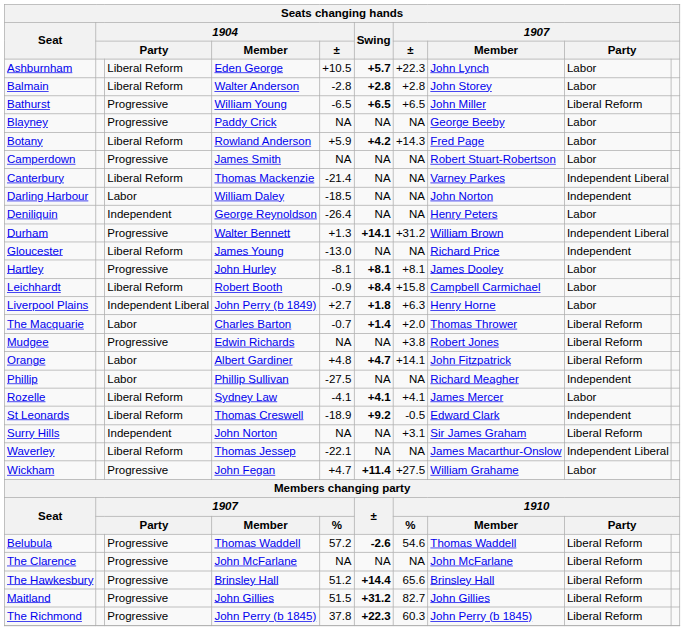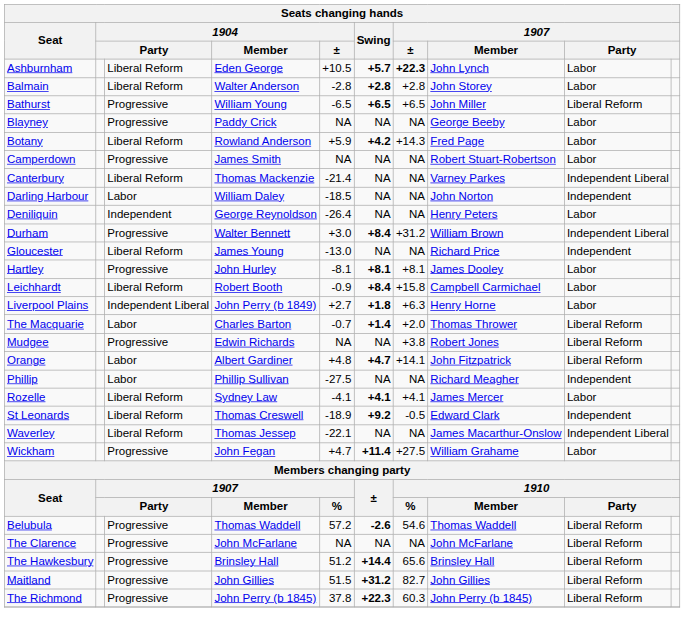 <table class="wikitable">
 <tr>
 <th colspan="10">Seats changing hands</th>
 </tr>
 <tr>
 <th rowspan="2">Seat</th>
 <th colspan="4"><em>1904</em></th>
 <th rowspan="2">Swing</th>
 <th colspan="4"><em>1907</em></th>
 </tr>
 <tr>
 <th colspan="2">Party</th>
 <th>Member</th>
 <th>±</th>
 <th>±</th>
 <th>Member</th>
 <th colspan="2">Party</th>
 </tr>
 <tr>
 <td><a href='#'>Ashburnham</a></td>
 <td> </td>
 <td>Liberal Reform</td>
 <td><a href='#'>Eden George</a></td>
 <td style="text-align:right;">+10.5</td>
 <td style="text-align:right;"><strong>+5.7</strong></td>
-<td style="text-align:right;">+22.3</td>
+<td style="text-align:right;"><strong>+22.3</strong></td>
 <td><a href='#'>John Lynch</a></td>
 <td>Labor</td>
 <td> </td>
 </tr>
 <tr>
 <td><a href='#'>Balmain</a></td>
 <td> </td>
 <td>Liberal Reform</td>
 <td><a href='#'>Walter Anderson</a></td>
 <td style="text-align:right;">-2.8</td>
 <td style="text-align:right;"><strong>+2.8</strong></td>
 <td style="text-align:right;">+2.8</td>
 <td><a href='#'>John Storey</a></td>
 <td>Labor</td>
 <td> </td>
 </tr>
 <tr>
 <td><a href='#'>Bathurst</a></td>
 <td> </td>
 <td>Progressive</td>
 <td><a href='#'>William Young</a></td>
 <td style="text-align:right;">-6.5</td>
 <td style="text-align:right;"><strong>+6.5</strong></td>
 <td style="text-align:right;">+6.5</td>
 <td><a href='#'>John Miller</a></td>
 <td>Liberal Reform</td>
 <td> </td>
 </tr>
 <tr>
 <td><a href='#'>Blayney</a></td>
 <td> </td>
 <td>Progressive</td>
 <td><a href='#'>Paddy Crick</a></td>
 <td style="text-align:right;">NA</td>
 <td style="text-align:right;">NA</td>
 <td style="text-align:right;">NA</td>
 <td><a href='#'>George Beeby</a></td>
 <td>Labor</td>
 <td> </td>
 </tr>
 <tr>
 <td><a href='#'>Botany</a></td>
 <td> </td>
 <td>Liberal Reform</td>
 <td><a href='#'>Rowland Anderson</a></td>
 <td style="text-align:right;">+5.9</td>
 <td style="text-align:right;"><strong>+4.2</strong></td>
 <td style="text-align:right;">+14.3</td>
 <td><a href='#'>Fred Page</a></td>
 <td>Labor</td>
 <td> </td>
 </tr>
 <tr>
 <td><a href='#'>Camperdown</a></td>
 <td> </td>
 <td>Progressive</td>
 <td><a href='#'>James Smith</a></td>
 <td style="text-align:right;">NA</td>
 <td style="text-align:right;">NA</td>
 <td style="text-align:right;">NA</td>
 <td><a href='#'>Robert Stuart-Robertson</a></td>
 <td>Labor</td>
 <td> </td>
 </tr>
 <tr>
 <td><a href='#'>Canterbury</a></td>
 <td> </td>
 <td>Liberal Reform</td>
 <td><a href='#'>Thomas Mackenzie</a></td>
 <td style="text-align:right;">-21.4</td>
 <td style="text-align:right;">NA</td>
 <td style="text-align:right;">NA</td>
 <td><a href='#'>Varney Parkes</a></td>
 <td>Independent Liberal</td>
 <td> </td>
 </tr>
 <tr>
 <td><a href='#'>Darling Harbour</a></td>
 <td> </td>
 <td>Labor</td>
 <td><a href='#'>William Daley</a></td>
 <td style="text-align:right;">-18.5</td>
 <td style="text-align:right;">NA</td>
 <td style="text-align:right;">NA</td>
 <td><a href='#'>John Norton</a></td>
 <td>Independent</td>
 <td> </td>
 </tr>
 <tr>
 <td><a href='#'>Deniliquin</a></td>
 <td> </td>
 <td>Independent</td>
 <td><a href='#'>George Reynoldson</a></td>
 <td style="text-align:right;">-26.4</td>
 <td style="text-align:right;">NA</td>
 <td style="text-align:right;">NA</td>
 <td><a href='#'>Henry Peters</a></td>
 <td>Labor</td>
 <td> </td>
 </tr>
 <tr>
 <td><a href='#'>Durham</a></td>
 <td> </td>
 <td>Progressive</td>
 <td><a href='#'>Walter Bennett</a></td>
-<td style="text-align:right;">+1.3</td>
-<td style="text-align:right;"><strong>+14.1</strong></td>
+<td style="text-align:right;">+3.0</td>
+<td style="text-align:right;"><strong>+8.4</strong></td>
 <td style="text-align:right;">+31.2</td>
 <td><a href='#'>William Brown</a></td>
 <td>Independent Liberal</td>
 <td> </td>
 </tr>
 <tr>
 <td><a href='#'>Gloucester</a></td>
 <td> </td>
 <td>Liberal Reform</td>
 <td><a href='#'>James Young</a></td>
 <td style="text-align:right;">-13.0</td>
 <td style="text-align:right;">NA</td>
 <td style="text-align:right;">NA</td>
 <td><a href='#'>Richard Price</a></td>
 <td>Independent</td>
 <td> </td>
 </tr>
 <tr>
 <td><a href='#'>Hartley</a></td>
 <td> </td>
 <td>Progressive</td>
 <td><a href='#'>John Hurley</a></td>
 <td style="text-align:right;">-8.1</td>
 <td style="text-align:right;"><strong>+8.1</strong></td>
 <td style="text-align:right;">+8.1</td>
 <td><a href='#'>James Dooley</a></td>
 <td>Labor</td>
 <td> </td>
 </tr>
 <tr>
 <td><a href='#'>Leichhardt</a></td>
 <td> </td>
 <td>Liberal Reform</td>
 <td><a href='#'>Robert Booth</a></td>
 <td style="text-align:right;">-0.9</td>
 <td style="text-align:right;"><strong>+8.4</strong></td>
 <td style="text-align:right;">+15.8</td>
 <td><a href='#'>Campbell Carmichael</a></td>
 <td>Labor</td>
 <td> </td>
 </tr>
 <tr>
 <td><a href='#'>Liverpool Plains</a></td>
 <td> </td>
 <td>Independent Liberal</td>
 <td><a href='#'>John Perry (b 1849)</a></td>
 <td style="text-align:right;">+2.7</td>
 <td style="text-align:right;"><strong>+1.8</strong></td>
 <td style="text-align:right;">+6.3</td>
 <td><a href='#'>Henry Horne</a></td>
 <td>Labor</td>
 <td> </td>
 </tr>
 <tr>
 <td><a href='#'>The Macquarie</a></td>
 <td> </td>
 <td>Labor</td>
 <td><a href='#'>Charles Barton</a></td>
 <td style="text-align:right;">-0.7</td>
 <td style="text-align:right;"><strong>+1.4</strong></td>
 <td style="text-align:right;">+2.0</td>
 <td><a href='#'>Thomas Thrower</a></td>
 <td>Liberal Reform</td>
 <td> </td>
 </tr>
 <tr>
 <td><a href='#'>Mudgee</a></td>
 <td> </td>
 <td>Progressive</td>
 <td><a href='#'>Edwin Richards</a></td>
 <td style="text-align:right;">NA</td>
 <td style="text-align:right;">NA</td>
 <td style="text-align:right;">+3.8</td>
 <td><a href='#'>Robert Jones</a></td>
 <td>Liberal Reform</td>
 <td> </td>
 </tr>
 <tr>
 <td><a href='#'>Orange</a></td>
 <td> </td>
 <td>Labor</td>
 <td><a href='#'>Albert Gardiner</a></td>
 <td style="text-align:right;">+4.8</td>
 <td style="text-align:right;"><strong>+4.7</strong></td>
 <td style="text-align:right;">+14.1</td>
 <td><a href='#'>John Fitzpatrick</a></td>
 <td>Liberal Reform</td>
 <td> </td>
 </tr>
 <tr>
 <td><a href='#'>Phillip</a></td>
 <td> </td>
 <td>Labor</td>
 <td><a href='#'>Phillip Sullivan</a></td>
 <td style="text-align:right;">-27.5</td>
 <td style="text-align:right;">NA</td>
 <td style="text-align:right;">NA</td>
 <td><a href='#'>Richard Meagher</a></td>
 <td>Independent</td>
 <td> </td>
 </tr>
 <tr>
 <td><a href='#'>Rozelle</a></td>
 <td> </td>
 <td>Liberal Reform</td>
 <td><a href='#'>Sydney Law</a></td>
 <td style="text-align:right;">-4.1</td>
 <td style="text-align:right;"><strong>+4.1</strong></td>
 <td style="text-align:right;">+4.1</td>
 <td><a href='#'>James Mercer</a></td>
 <td>Labor</td>
 <td> </td>
 </tr>
 <tr>
 <td><a href='#'>St Leonards</a></td>
 <td> </td>
 <td>Liberal Reform</td>
 <td><a href='#'>Thomas Creswell</a></td>
 <td style="text-align:right;">-18.9</td>
 <td style="text-align:right;"><strong>+9.2</strong></td>
 <td style="text-align:right;">-0.5</td>
 <td><a href='#'>Edward Clark</a></td>
 <td>Independent</td>
 <td> </td>
 </tr>
 <tr>
-<td><a href='#'>Surry Hills</a></td>
-<td> </td>
-<td>Independent</td>
-<td><a href='#'>John Norton</a></td>
-<td style="text-align:right;">NA</td>
-<td style="text-align:right;">NA</td>
-<td style="text-align:right;">+3.1</td>
-<td><a href='#'>Sir James Graham</a></td>
-<td>Liberal Reform</td>
-<td> </td>
-</tr>
-<tr>
 <td><a href='#'>Waverley</a></td>
 <td> </td>
 <td>Liberal Reform</td>
 <td><a href='#'>Thomas Jessep</a></td>
 <td style="text-align:right;">-22.1</td>
 <td style="text-align:right;">NA</td>
 <td style="text-align:right;">NA</td>
 <td><a href='#'>James Macarthur-Onslow</a></td>
 <td>Independent Liberal</td>
 <td> </td>
 </tr>
 <tr>
 <td><a href='#'>Wickham</a></td>
 <td> </td>
 <td>Progressive</td>
 <td><a href='#'>John Fegan</a></td>
 <td style="text-align:right;">+4.7</td>
 <td style="text-align:right;"><strong>+11.4</strong></td>
 <td style="text-align:right;">+27.5</td>
 <td><a href='#'>William Grahame</a></td>
 <td>Labor</td>
 <td> </td>
 </tr>
 <tr>
 <th colspan="10">Members changing party</th>
 </tr>
 <tr>
 <th rowspan="2">Seat</th>
 <th colspan="4"><em>1907</em></th>
 <th rowspan="2">±</th>
 <th colspan="4"><em>1910</em></th>
 </tr>
 <tr>
 <th colspan="2">Party</th>
 <th>Member</th>
 <th>%</th>
 <th>%</th>
 <th>Member</th>
 <th colspan="2">Party</th>
 </tr>
 <tr>
 <td><a href='#'>Belubula</a></td>
 <td> </td>
 <td>Progressive</td>
 <td><a href='#'>Thomas Waddell</a></td>
 <td style="text-align:right;">57.2</td>
 <td style="text-align:right;"><strong>-2.6</strong></td>
 <td style="text-align:right;">54.6</td>
 <td><a href='#'>Thomas Waddell</a></td>
 <td>Liberal Reform</td>
 <td> </td>
 </tr>
 <tr>
 <td><a href='#'>The Clarence</a></td>
 <td> </td>
 <td>Progressive</td>
 <td><a href='#'>John McFarlane</a></td>
 <td style="text-align:right;">NA</td>
 <td style="text-align:right;">NA</td>
 <td style="text-align:right;">NA</td>
 <td><a href='#'>John McFarlane</a></td>
 <td>Liberal Reform</td>
 <td> </td>
 </tr>
 <tr>
 <td><a href='#'>The Hawkesbury</a></td>
 <td> </td>
 <td>Progressive</td>
 <td><a href='#'>Brinsley Hall</a></td>
 <td style="text-align:right;">51.2</td>
 <td style="text-align:right;"><strong>+14.4</strong></td>
 <td style="text-align:right;">65.6</td>
 <td><a href='#'>Brinsley Hall</a></td>
 <td>Liberal Reform</td>
 <td> </td>
 </tr>
 <tr>
 <td><a href='#'>Maitland</a></td>
 <td> </td>
 <td>Progressive</td>
 <td><a href='#'>John Gillies</a></td>
 <td style="text-align:right;">51.5</td>
 <td style="text-align:right;"><strong>+31.2</strong></td>
 <td style="text-align:right;">82.7</td>
 <td><a href='#'>John Gillies</a></td>
 <td>Liberal Reform</td>
 <td> </td>
 </tr>
 <tr>
 <td><a href='#'>The Richmond</a></td>
 <td> </td>
 <td>Progressive</td>
 <td><a href='#'>John Perry (b 1845)</a></td>
 <td style="text-align:right;">37.8</td>
 <td style="text-align:right;"><strong>+22.3</strong></td>
 <td style="text-align:right;">60.3</td>
 <td><a href='#'>John Perry (b 1845)</a></td>
 <td>Liberal Reform</td>
 <td> </td>
 </tr>
 <tr>
 </tr>
 </table>
